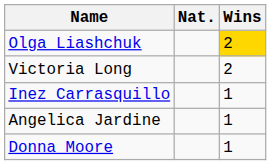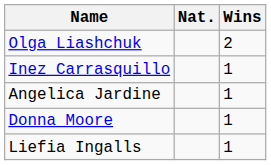 <table class="wikitable">
 <tr>
 <th>Name</th>
 <th>Nat.</th>
 <th>Wins</th>
 </tr>
 <tr>
 <td><a href='#'>Olga Liashchuk</a></td>
-<td></td>
-<td style="background: gold;">2</td>
-</tr>
-<tr>
-<td>Victoria Long</td>
 <td></td>
 <td>2</td>
 </tr>
 <tr>
 <td><a href='#'>Inez Carrasquillo</a></td>
 <td></td>
 <td>1</td>
 </tr>
 <tr>
 <td>Angelica Jardine</td>
 <td></td>
 <td>1</td>
 </tr>
 <tr>
 <td><a href='#'>Donna Moore</a></td>
 <td></td>
 <td>1</td>
 </tr>
+<tr>
+<td>Liefia Ingalls</td>
+<td></td>
+<td>1</td>
+</tr>
 </table>
